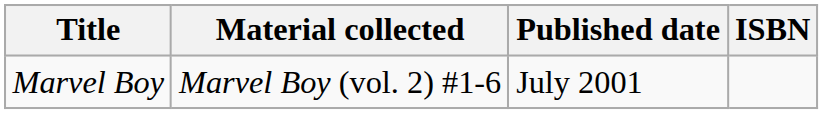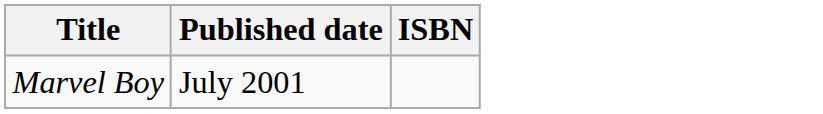 <table class="wikitable">
 <tr>
 <th>Title</th>
-<th>Material collected</th>
 <th>Published date</th>
 <th>ISBN</th>
 </tr>
 <tr>
 <td><em>Marvel Boy</em></td>
-<td><em>Marvel Boy</em> (vol. 2) #1-6</td>
 <td>July 2001</td>
 <td></td>
 </tr>
 </table>
